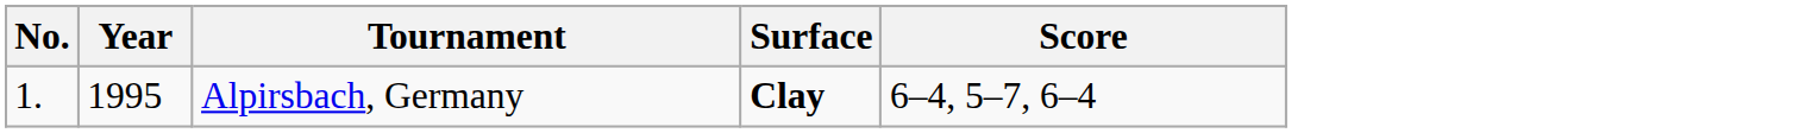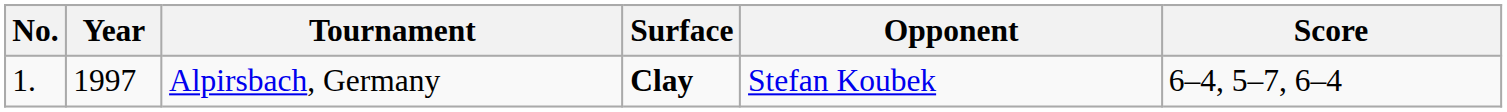 <table class="sortable wikitable" style=font-size:97%>
 <tr>
 <th style="width:20px" class="unsortable">No.</th>
 <th style="width:40px">Year</th>
 <th style="width:220px">Tournament</th>
 <th style="width:50px">Surface</th>
+<th style="width:200px">Opponent</th>
 <th style="width:160px" class="unsortable">Score</th>
 </tr>
 <tr>
 <td>1.</td>
-<td>1995</td>
+<td>1997</td>
 <td><a href='#'>Alpirsbach</a>, Germany</td>
 <td><strong>Clay</strong></td>
+<td> <a href='#'>Stefan Koubek</a></td>
 <td>6–4, 5–7, 6–4</td>
 </tr>
 </table>
